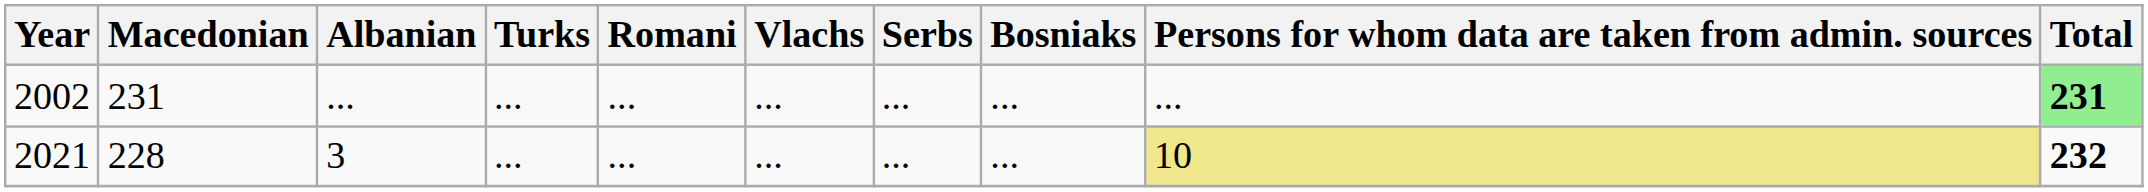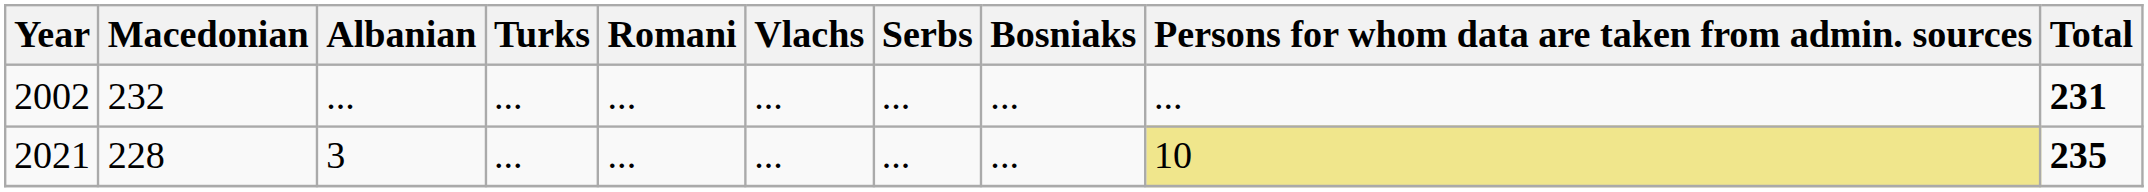 <table class="wikitable">
 <tr>
 <th>Year</th>
 <th>Macedonian</th>
 <th>Albanian</th>
 <th>Turks</th>
 <th>Romani</th>
 <th>Vlachs</th>
 <th>Serbs</th>
 <th>Bosniaks</th>
 <th><abbr>Persons for whom data are taken from admin. sources</abbr></th>
 <th>Total</th>
 </tr>
 <tr>
 <td>2002</td>
-<td>231</td>
+<td>232</td>
 <td>...</td>
 <td>...</td>
 <td>...</td>
 <td>...</td>
 <td>...</td>
 <td>...</td>
 <td>...</td>
-<td style="background: lightgreen;"><strong>231</strong></td>
+<td><strong>231</strong></td>
 </tr>
 <tr>
 <td>2021</td>
 <td>228</td>
 <td>3</td>
 <td>...</td>
 <td>...</td>
 <td>...</td>
 <td>...</td>
 <td>...</td>
 <td style="background: khaki;">10</td>
-<td><strong>232</strong></td>
+<td><strong>235</strong></td>
 </tr>
 <tr>
 </tr>
 </table>
